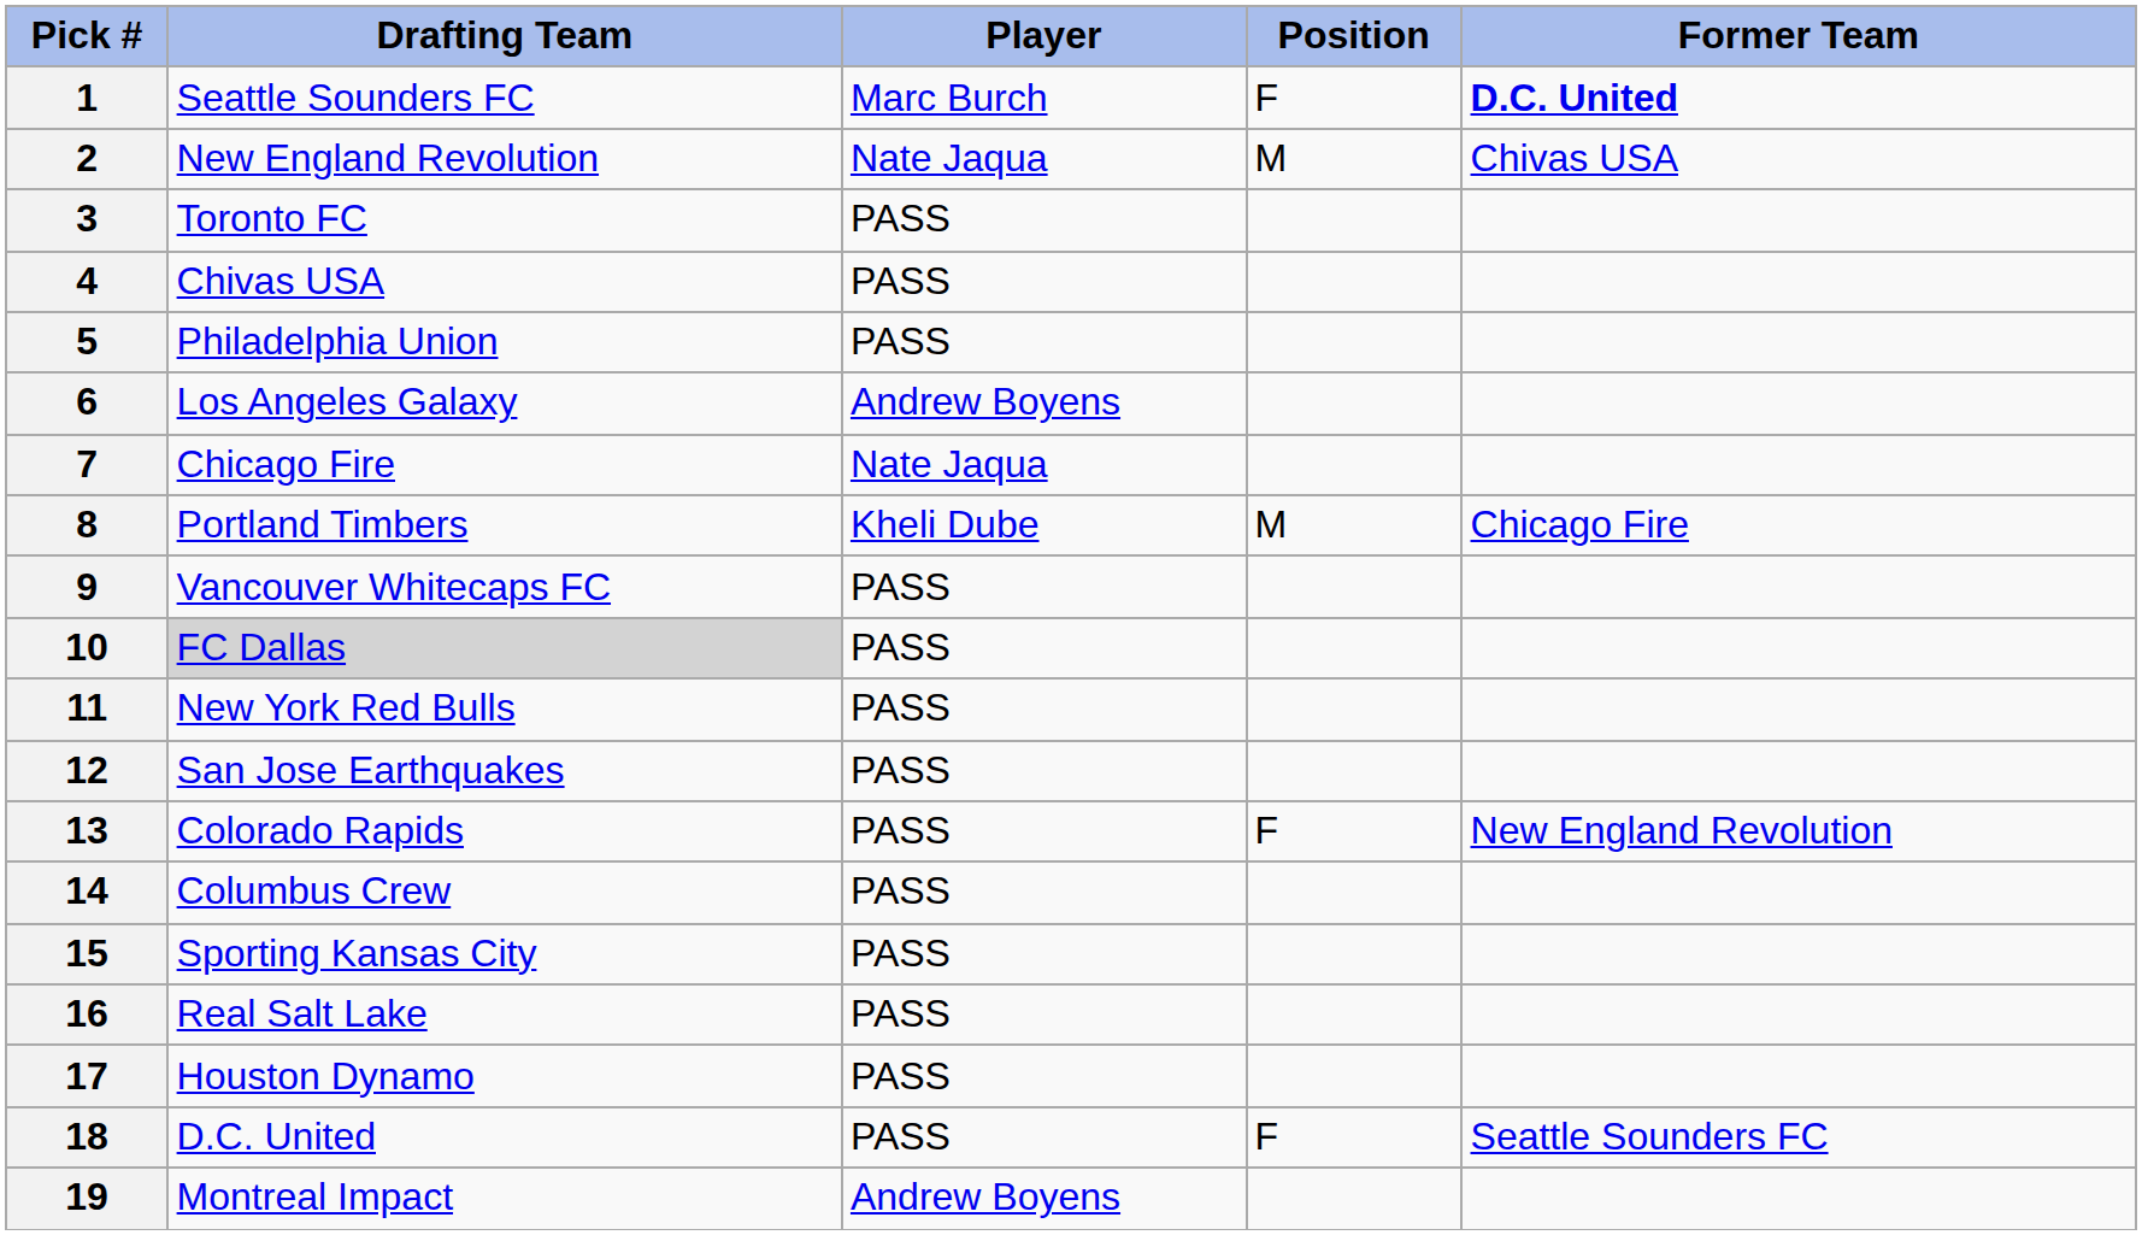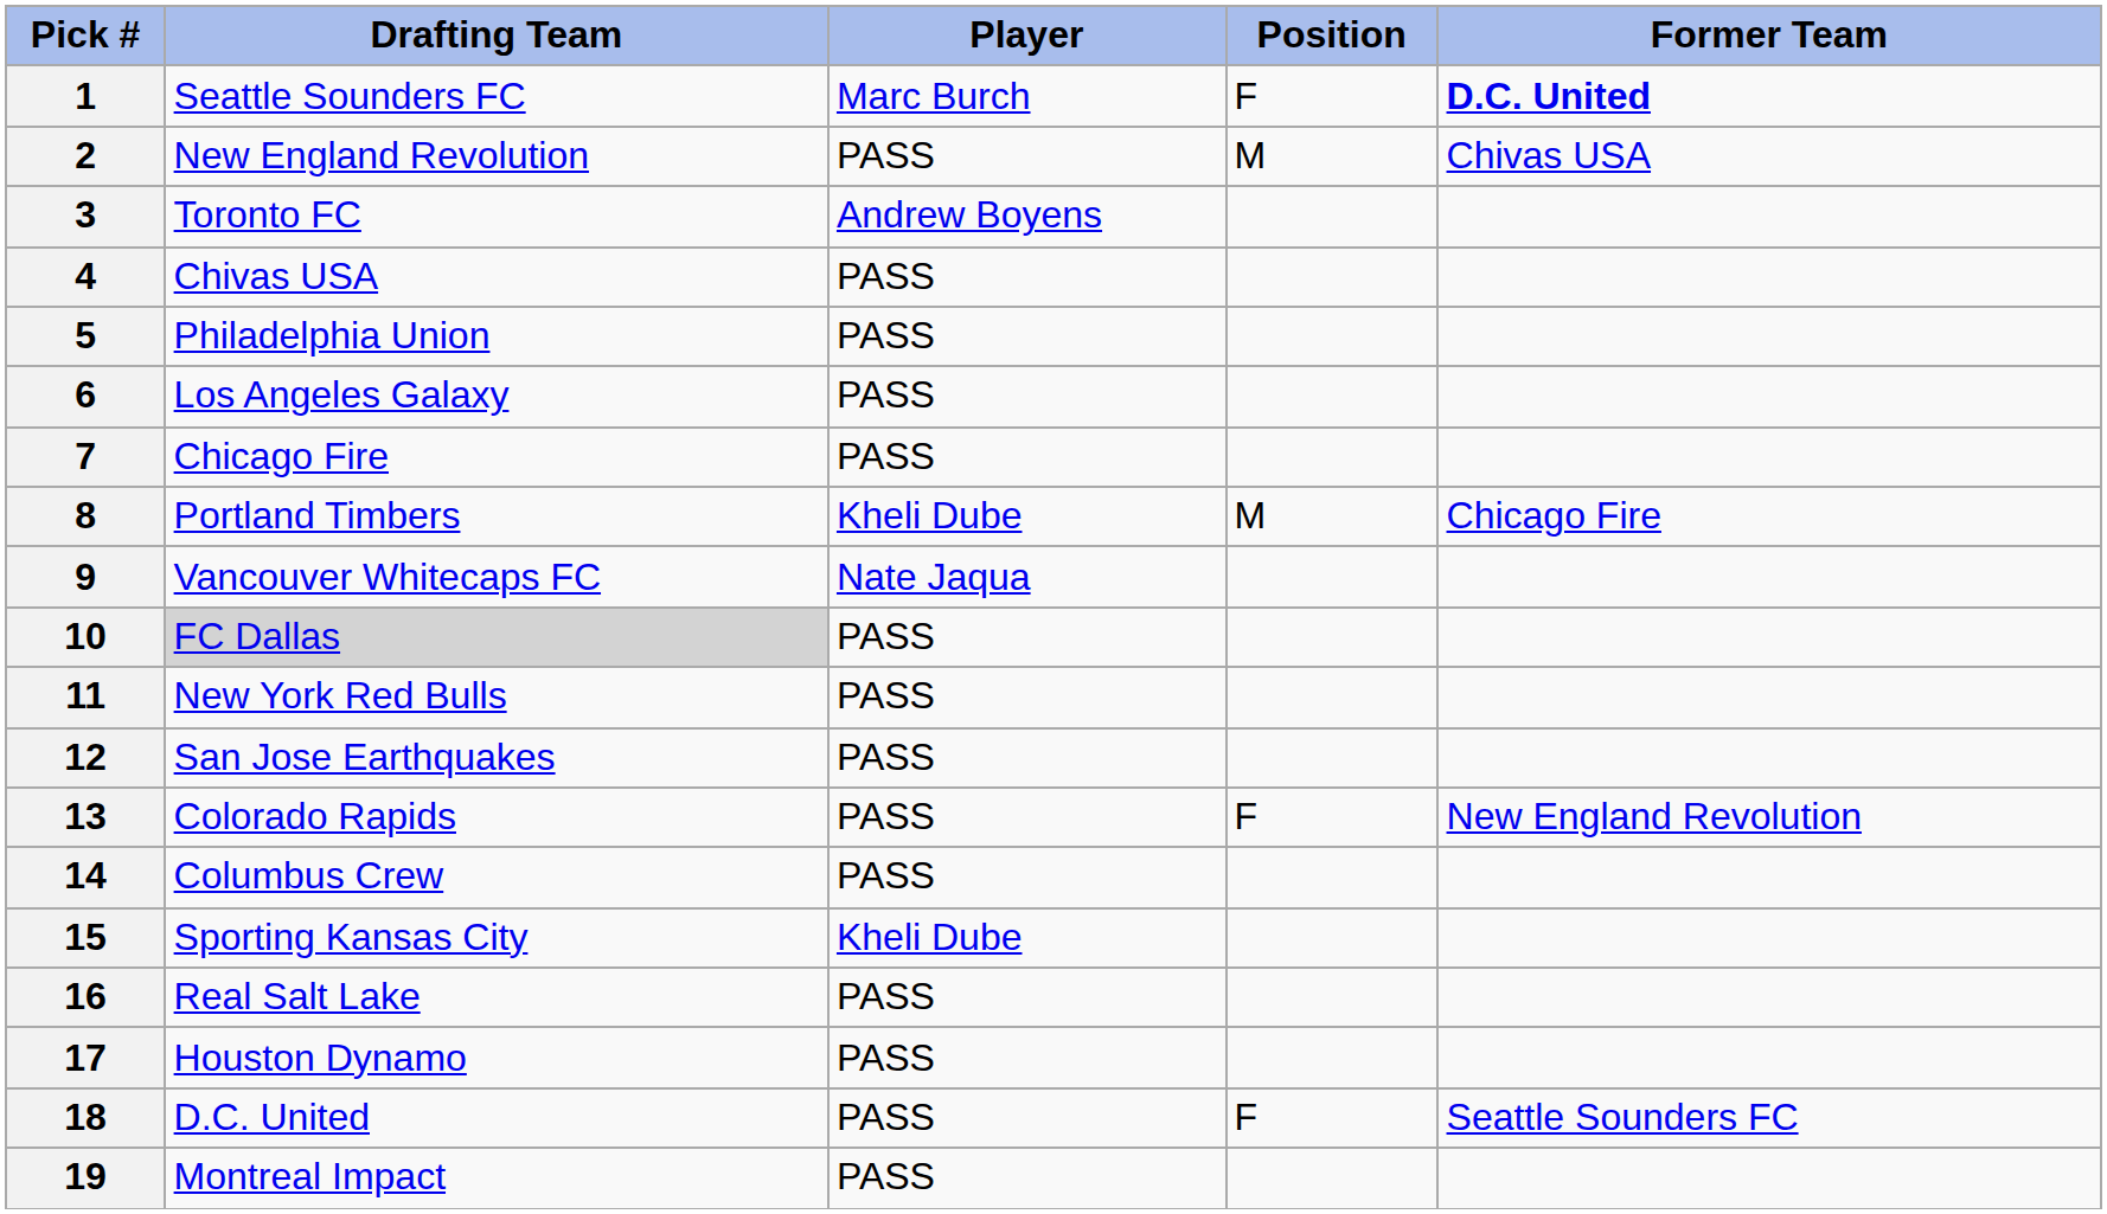 <table class="wikitable sortable" style="width: 70%">
 <tr>
 <th style="background:#A8BDEC;" width=6%>Pick #</th>
 <th width=25% style="background:#A8BDEC;">Drafting Team</th>
 <th width=15% style="background:#A8BDEC;">Player</th>
 <th width=8% style="background:#A8BDEC;">Position</th>
 <th width=25% style="background:#A8BDEC;">Former Team</th>
 </tr>
 <tr>
 <th>1</th>
 <td><a href='#'>Seattle Sounders FC</a></td>
 <td><a href='#'>Marc Burch</a></td>
 <td>F</td>
 <td><strong><a href='#'>D.C. United</a></strong></td>
 </tr>
 <tr>
 <th>2</th>
 <td><a href='#'>New England Revolution</a></td>
-<td><a href='#'>Nate Jaqua</a></td>
+<td>PASS</td>
 <td>M</td>
 <td><a href='#'>Chivas USA</a></td>
 </tr>
 <tr>
 <th>3</th>
 <td><a href='#'>Toronto FC</a></td>
-<td>PASS</td>
+<td><a href='#'>Andrew Boyens</a></td>
 <td></td>
 <td></td>
 </tr>
 <tr>
 <th>4</th>
 <td><a href='#'>Chivas USA</a></td>
 <td>PASS</td>
 <td></td>
 <td></td>
 </tr>
 <tr>
 <th>5</th>
 <td><a href='#'>Philadelphia Union</a></td>
 <td>PASS</td>
 <td></td>
 <td></td>
 </tr>
 <tr>
 <th>6</th>
 <td><a href='#'>Los Angeles Galaxy</a></td>
-<td><a href='#'>Andrew Boyens</a></td>
+<td>PASS</td>
 <td></td>
 <td></td>
 </tr>
 <tr>
 <th>7</th>
 <td><a href='#'>Chicago Fire</a></td>
-<td><a href='#'>Nate Jaqua</a></td>
+<td>PASS</td>
 <td></td>
 <td></td>
 </tr>
 <tr>
 <th>8</th>
 <td><a href='#'>Portland Timbers</a></td>
 <td><a href='#'>Kheli Dube</a></td>
 <td>M</td>
 <td><a href='#'>Chicago Fire</a></td>
 </tr>
 <tr>
 <th>9</th>
 <td><a href='#'>Vancouver Whitecaps FC</a></td>
-<td>PASS</td>
+<td><a href='#'>Nate Jaqua</a></td>
 <td></td>
 <td></td>
 </tr>
 <tr>
 <th>10</th>
 <td style="background: lightgrey;"><a href='#'>FC Dallas</a></td>
 <td>PASS</td>
 <td></td>
 <td></td>
 </tr>
 <tr>
 <th>11</th>
 <td><a href='#'>New York Red Bulls</a></td>
 <td>PASS</td>
 <td></td>
 <td></td>
 </tr>
 <tr>
 <th>12</th>
 <td><a href='#'>San Jose Earthquakes</a></td>
 <td>PASS</td>
 <td></td>
 <td></td>
 </tr>
 <tr>
 <th>13</th>
 <td><a href='#'>Colorado Rapids</a></td>
 <td>PASS</td>
 <td>F</td>
 <td><a href='#'>New England Revolution</a></td>
 </tr>
 <tr>
 <th>14</th>
 <td><a href='#'>Columbus Crew</a></td>
 <td>PASS</td>
 <td></td>
 <td></td>
 </tr>
 <tr>
 <th>15</th>
 <td><a href='#'>Sporting Kansas City</a></td>
-<td>PASS</td>
+<td><a href='#'>Kheli Dube</a></td>
 <td></td>
 <td></td>
 </tr>
 <tr>
 <th>16</th>
 <td><a href='#'>Real Salt Lake</a></td>
 <td>PASS</td>
 <td></td>
 <td></td>
 </tr>
 <tr>
 <th>17</th>
 <td><a href='#'>Houston Dynamo</a></td>
 <td>PASS</td>
 <td></td>
 <td></td>
 </tr>
 <tr>
 <th>18</th>
 <td><a href='#'>D.C. United</a></td>
 <td>PASS</td>
 <td>F</td>
 <td><a href='#'>Seattle Sounders FC</a></td>
 </tr>
 <tr>
 <th>19</th>
 <td><a href='#'>Montreal Impact</a></td>
-<td><a href='#'>Andrew Boyens</a></td>
+<td>PASS</td>
 <td></td>
 <td></td>
 </tr>
 <tr>
 </tr>
 </table>
